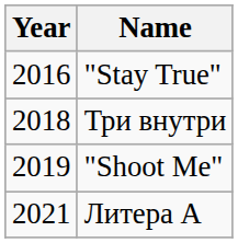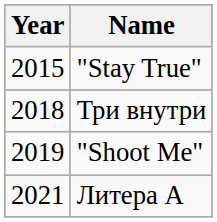 <table class="wikitable">
 <tr>
 <th>Year</th>
 <th>Name</th>
 </tr>
 <tr>
-<td>2016</td>
+<td>2015</td>
 <td>"Stay True"</td>
 </tr>
 <tr>
 <td>2018</td>
 <td>Три внутри</td>
 </tr>
 <tr>
 <td>2019</td>
 <td>"Shoot Me"</td>
 </tr>
 <tr>
 <td>2021</td>
 <td>Литера А<br></td>
 </tr>
 </table>
